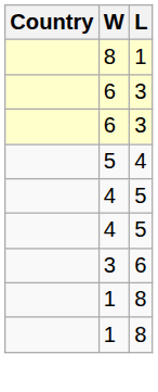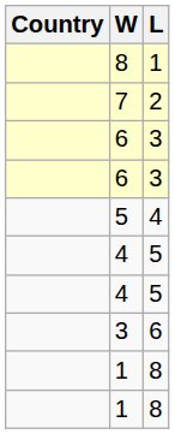 <table class="wikitable">
 <tr>
 <th>Country</th>
 <th>W</th>
 <th>L</th>
 </tr>
 <tr bgcolor=#ffffcc>
 <td></td>
 <td>8</td>
 <td>1</td>
+</tr>
+<tr bgcolor=#ffffcc>
+<td></td>
+<td>7</td>
+<td>2</td>
 </tr>
 <tr bgcolor=#ffffcc>
 <td></td>
 <td>6</td>
 <td>3</td>
 </tr>
 <tr bgcolor=#ffffcc>
 <td></td>
 <td>6</td>
 <td>3</td>
 </tr>
 <tr>
 <td></td>
 <td>5</td>
 <td>4</td>
 </tr>
 <tr>
 <td></td>
 <td>4</td>
 <td>5</td>
 </tr>
 <tr>
 <td></td>
 <td>4</td>
 <td>5</td>
 </tr>
 <tr>
 <td></td>
 <td>3</td>
 <td>6</td>
 </tr>
 <tr>
 <td></td>
 <td>1</td>
 <td>8</td>
 </tr>
 <tr>
 <td></td>
 <td>1</td>
 <td>8</td>
 </tr>
 </table>
